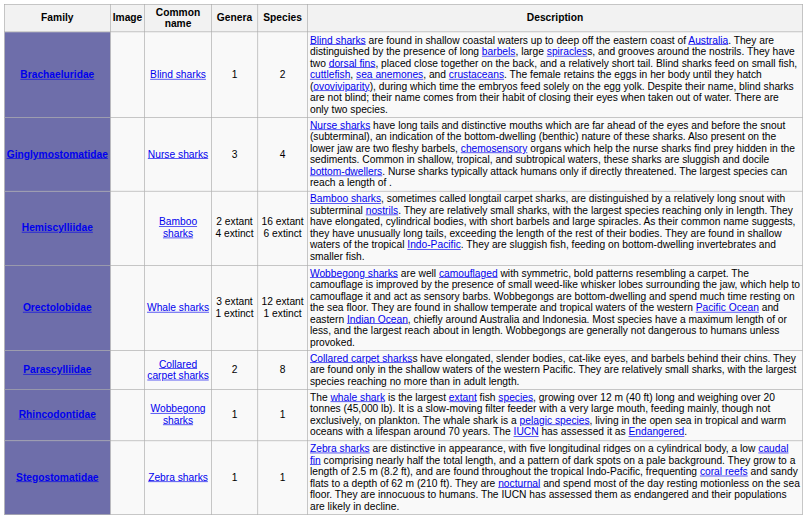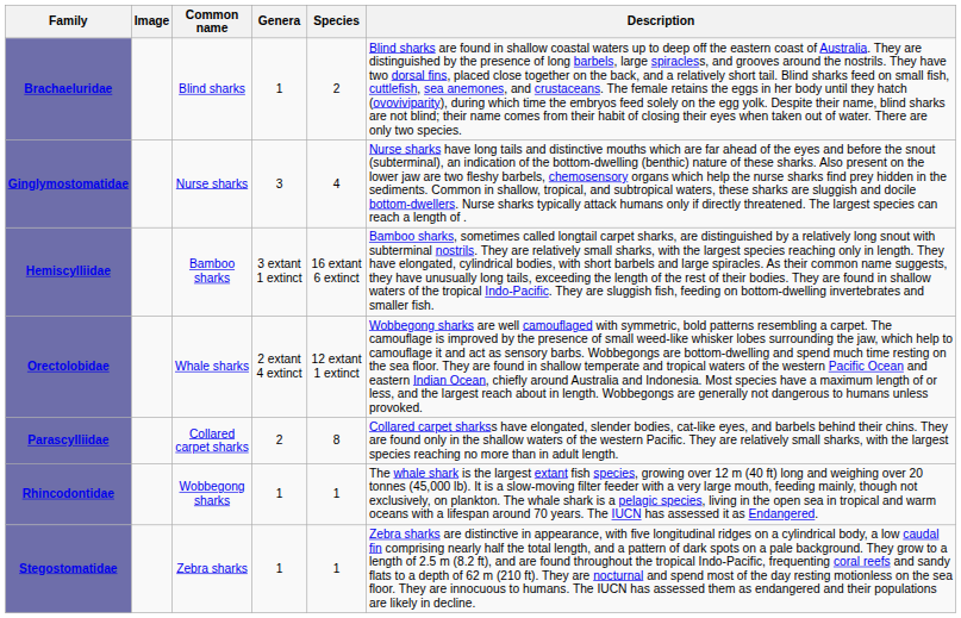 <table class="wikitable">
 <tr>
 <th>Family</th>
 <th>Image</th>
 <th>Common name</th>
 <th>Genera</th>
 <th>Species</th>
 <th>Description</th>
 </tr>
 <tr>
 <th style="background:rgb(110,110,170)"><a href='#'><span>Brachaeluridae</span></a></th>
 <td></td>
 <td align=center><a href='#'>Blind sharks</a></td>
 <td align=center>1</td>
 <td align=center>2</td>
 <td valign=top><a href='#'>Blind sharks</a> are found in shallow coastal waters up to  deep off the eastern coast of <a href='#'>Australia</a>. They are distinguished by the presence of long <a href='#'>barbels</a>, large <a href='#'>spiracles</a>s, and grooves around the nostrils.  They have two <a href='#'>dorsal fins</a>, placed close together on the back, and a relatively short tail. Blind sharks feed on small fish, <a href='#'>cuttlefish</a>, <a href='#'>sea anemones</a>, and <a href='#'>crustaceans</a>. The female retains the eggs in her body until they hatch (<a href='#'>ovoviviparity</a>), during which time the embryos feed solely on the egg yolk. Despite their name, blind sharks are not blind; their name comes from their habit of closing their eyes when taken out of water. There are only two species.</td>
 </tr>
 <tr>
 <th style="background:rgb(110,110,170)"><a href='#'><span>Ginglymostomatidae</span></a></th>
 <td></td>
 <td align=center><a href='#'>Nurse sharks</a></td>
 <td align=center>3</td>
 <td align=center>4</td>
 <td valign=top><a href='#'>Nurse sharks</a> have long tails and distinctive mouths which are far ahead of the eyes and before the snout (subterminal), an indication of the bottom-dwelling (benthic) nature of these sharks. Also present on the lower jaw are two fleshy barbels, <a href='#'>chemosensory</a> organs which help the nurse sharks find prey hidden in the sediments. Common in shallow, tropical, and subtropical waters, these sharks are sluggish and docile <a href='#'>bottom-dwellers</a>. Nurse sharks typically attack humans only if directly threatened. The largest species can reach a length of .</td>
 </tr>
 <tr>
 <th style="background:rgb(110,110,170)"><a href='#'><span>Hemiscylliidae</span></a></th>
 <td></td>
 <td align=center><a href='#'>Bamboo sharks</a></td>
-<td align=center>2 extant 4 extinct</td>
+<td align=center>3 extant 1 extinct</td>
 <td align=center>16 extant 6 extinct</td>
 <td valign=top><a href='#'>Bamboo sharks</a>, sometimes called longtail carpet sharks, are distinguished by a relatively long snout with subterminal <a href='#'>nostrils</a>. They are relatively small sharks, with the largest species reaching only  in length. They have elongated, cylindrical bodies, with short barbels and large spiracles. As their common name suggests, they have unusually long tails, exceeding the length of the rest of their bodies. They are found in shallow waters of the tropical <a href='#'>Indo-Pacific</a>. They are sluggish fish, feeding on bottom-dwelling invertebrates and smaller fish.</td>
 </tr>
 <tr>
 <th style="background:rgb(110,110,170)"><a href='#'><span>Orectolobidae</span></a></th>
 <td></td>
 <td align=center><a href='#'>Whale sharks</a></td>
-<td align=center>3 extant 1 extinct</td>
+<td align=center>2 extant 4 extinct</td>
 <td align=center>12 extant 1 extinct</td>
 <td valign=top><a href='#'>Wobbegong sharks</a> are well <a href='#'>camouflaged</a> with symmetric, bold patterns resembling a carpet. The camouflage is improved by the presence of small weed-like whisker lobes surrounding the jaw, which help to camouflage it and act as sensory barbs. Wobbegongs are bottom-dwelling and spend much time resting on the sea floor. They are found in shallow temperate and tropical waters of the western <a href='#'>Pacific Ocean</a> and eastern <a href='#'>Indian Ocean</a>, chiefly around Australia and Indonesia. Most species have a maximum length of  or less, and the largest reach about  in length. Wobbegongs are generally not dangerous to humans unless provoked.</td>
 </tr>
 <tr>
 <th style="background:rgb(110,110,170)"><a href='#'><span>Parascylliidae</span></a></th>
 <td></td>
 <td align=center><a href='#'>Collared carpet sharks</a></td>
 <td align=center>2</td>
 <td align=center>8</td>
 <td valign=top><a href='#'>Collared carpet sharks</a>s have elongated, slender bodies, cat-like eyes, and barbels behind their chins. They are found only in the shallow waters of the western Pacific. They are relatively small sharks, with the largest species reaching no more than  in adult length.</td>
 </tr>
 <tr>
 <th style="background:rgb(110,110,170)"><a href='#'><span>Rhincodontidae</span></a></th>
 <td></td>
 <td align=center><a href='#'>Wobbegong sharks</a></td>
 <td align=center>1</td>
 <td align=center>1</td>
 <td valign=top>The <a href='#'>whale shark</a> is the largest <a href='#'>extant</a> fish <a href='#'>species</a>, growing over 12 m (40 ft) long and weighing over 20 tonnes (45,000 lb). It is a slow-moving filter feeder with a very large mouth, feeding mainly, though not exclusively, on plankton. The whale shark is a <a href='#'>pelagic species</a>, living in the open sea in tropical and warm oceans with a lifespan around 70 years. The <a href='#'>IUCN</a> has assessed it as <a href='#'>Endangered</a>.</td>
 </tr>
 <tr>
 <th style="background:rgb(110,110,170)"><a href='#'><span>Stegostomatidae</span></a></th>
 <td></td>
 <td align=center><a href='#'>Zebra sharks</a></td>
 <td align=center>1</td>
 <td align=center>1</td>
 <td valign=top><a href='#'>Zebra sharks</a> are distinctive in appearance, with five longitudinal ridges on a cylindrical body, a low <a href='#'>caudal fin</a> comprising nearly half the total length, and a pattern of dark spots on a pale background. They grow to a length of 2.5 m (8.2 ft), and are found throughout the tropical Indo-Pacific, frequenting <a href='#'>coral reefs</a> and sandy flats to a depth of 62 m (210 ft). They are <a href='#'>nocturnal</a> and spend most of the day resting motionless on the sea floor. They are innocuous to humans. The IUCN has assessed them as endangered and their populations are likely in decline.</td>
 </tr>
 </table>
